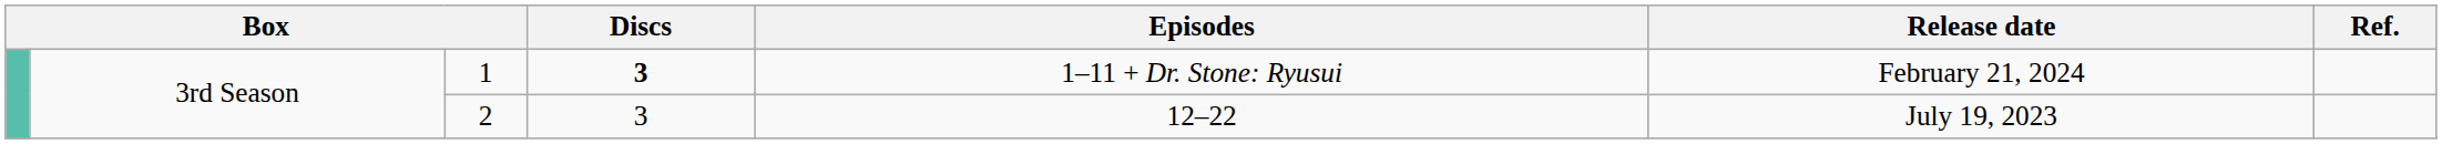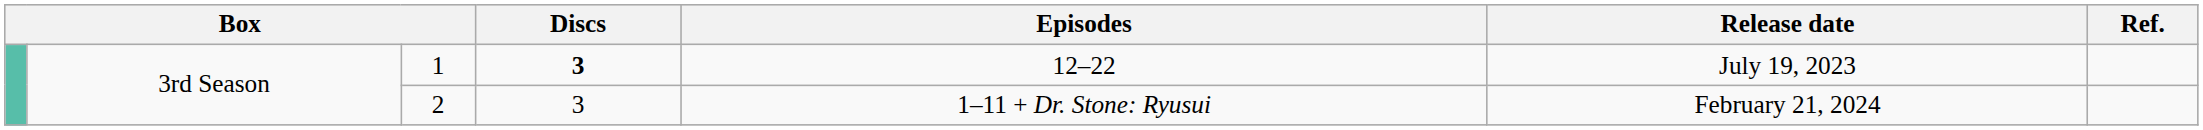 <table class="wikitable" style="text-align: center; width: 70%;">
 <tr>
 <th colspan="3">Box</th>
 <th>Discs</th>
 <th>Episodes</th>
 <th>Release date</th>
 <th style="width:5%;">Ref.</th>
 </tr>
 <tr>
 <td rowspan="2" style="width:1%; background: #57BEA9"></td>
 <td rowspan="2">3rd Season</td>
 <td>1</td>
 <td><strong>3</strong></td>
-<td>1–11 + <em>Dr. Stone: Ryusui</em></td>
-<td>February 21, 2024</td>
+<td>12–22</td>
+<td>July 19, 2023</td>
 <td></td>
 </tr>
 <tr>
 <td>2</td>
 <td>3</td>
-<td>12–22</td>
-<td>July 19, 2023</td>
+<td>1–11 + <em>Dr. Stone: Ryusui</em></td>
+<td>February 21, 2024</td>
 <td></td>
 </tr>
 </table>
